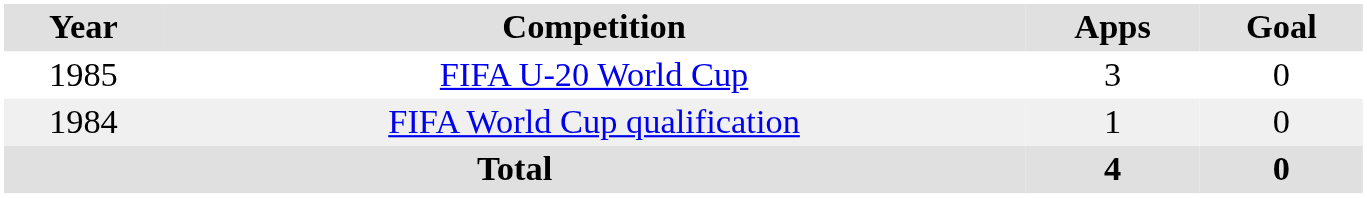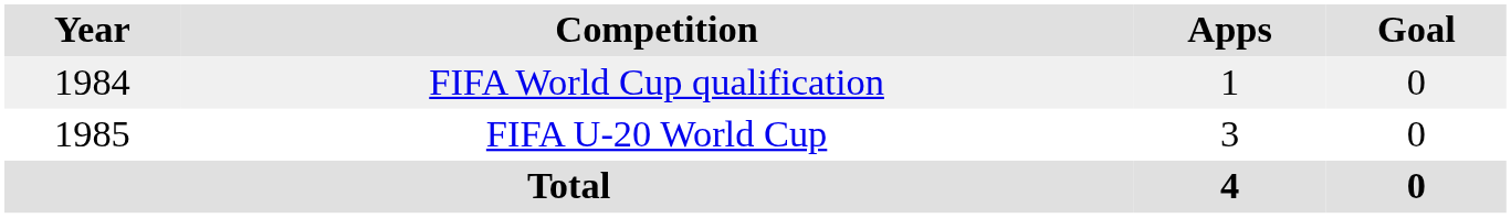 <table border="0" cellpadding="2" cellspacing="0" style="width:50%;">
 <tr style="text-align:center; background:#e0e0e0;">
 <th>Year</th>
 <th>Competition</th>
 <th>Apps</th>
 <th>Goal</th>
 </tr>
+<tr style="text-align:center; background:#f0f0f0;">
+<td>1984</td>
+<td><a href='#'>FIFA World Cup qualification</a></td>
+<td>1</td>
+<td>0</td>
+</tr>
 <tr style="text-align:center;">
 <td>1985</td>
 <td><a href='#'>FIFA U-20 World Cup</a></td>
 <td>3</td>
-<td>0</td>
-</tr>
-<tr style="text-align:center; background:#f0f0f0;">
-<td>1984</td>
-<td><a href='#'>FIFA World Cup qualification</a></td>
-<td>1</td>
 <td>0</td>
 </tr>
 <tr style="text-align:center; background:#e0e0e0;">
 <th colspan="2">Total</th>
 <th style="text-align:center;">4</th>
 <th style="text-align:center;">0</th>
 </tr>
 </table>
